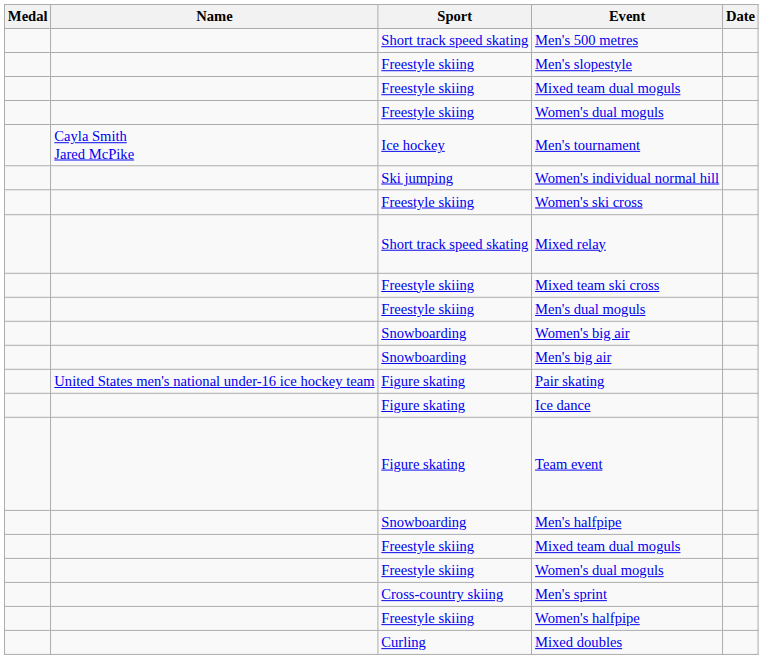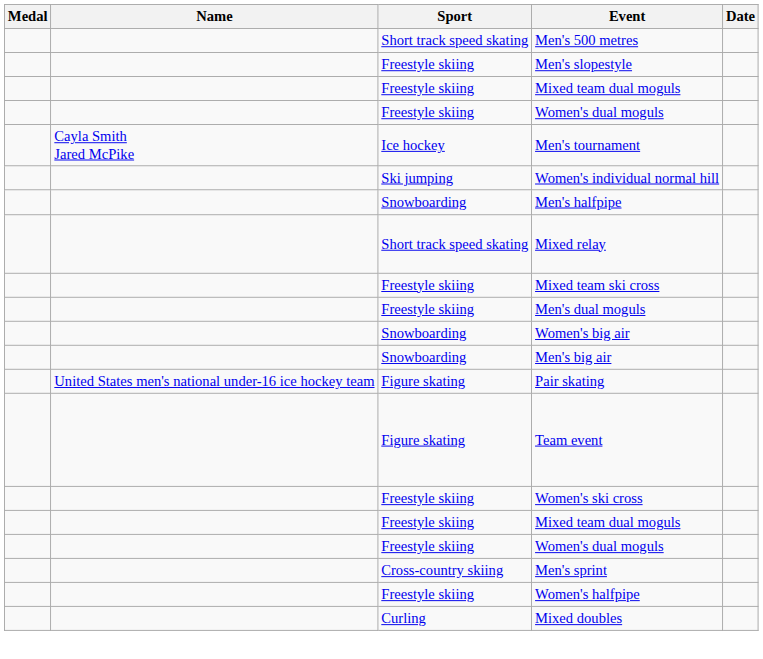 <table class="wikitable sortable" style="font-size:95%;">
 <tr>
 <th>Medal</th>
 <th>Name</th>
 <th>Sport</th>
 <th>Event</th>
 <th>Date</th>
 </tr>
 <tr>
 <td></td>
 <td></td>
 <td><a href='#'>Short track speed skating</a></td>
 <td><a href='#'>Men's 500 metres</a></td>
 <td></td>
 </tr>
 <tr>
 <td></td>
 <td></td>
 <td><a href='#'>Freestyle skiing</a></td>
 <td><a href='#'>Men's slopestyle</a></td>
 <td></td>
 </tr>
 <tr>
 <td></td>
 <td><br></td>
 <td><a href='#'>Freestyle skiing</a></td>
 <td><a href='#'>Mixed team dual moguls</a></td>
 <td></td>
 </tr>
 <tr>
 <td></td>
 <td></td>
 <td><a href='#'>Freestyle skiing</a></td>
 <td><a href='#'>Women's dual moguls</a></td>
 <td></td>
 </tr>
 <tr>
 <td></td>
 <td><a href='#'>Cayla Smith</a><br><a href='#'>Jared McPike</a></td>
 <td><a href='#'>Ice hockey</a></td>
 <td><a href='#'>Men's tournament</a></td>
 <td></td>
 </tr>
 <tr>
 <td></td>
 <td></td>
 <td><a href='#'>Ski jumping</a></td>
 <td><a href='#'>Women's individual normal hill</a></td>
 <td></td>
 </tr>
 <tr>
 <td></td>
 <td></td>
-<td><a href='#'>Freestyle skiing</a></td>
-<td><a href='#'>Women's ski cross</a></td>
+<td><a href='#'>Snowboarding</a></td>
+<td><a href='#'>Men's halfpipe</a></td>
 <td></td>
 </tr>
 <tr>
 <td></td>
 <td><br><br><br></td>
 <td><a href='#'>Short track speed skating</a></td>
 <td><a href='#'>Mixed relay</a></td>
 <td></td>
 </tr>
 <tr>
 <td></td>
 <td><br></td>
 <td><a href='#'>Freestyle skiing</a></td>
 <td><a href='#'>Mixed team ski cross</a></td>
 <td></td>
 </tr>
 <tr>
 <td></td>
 <td></td>
 <td><a href='#'>Freestyle skiing</a></td>
 <td><a href='#'>Men's dual moguls</a></td>
 <td></td>
 </tr>
 <tr>
 <td></td>
 <td></td>
 <td><a href='#'>Snowboarding</a></td>
 <td><a href='#'>Women's big air</a></td>
 <td></td>
 </tr>
 <tr>
 <td></td>
 <td></td>
 <td><a href='#'>Snowboarding</a></td>
 <td><a href='#'>Men's big air</a></td>
 <td></td>
 </tr>
 <tr>
 <td></td>
 <td><a href='#'>United States men's national under-16 ice hockey team</a></td>
 <td><a href='#'>Figure skating</a></td>
 <td><a href='#'>Pair skating</a></td>
 <td></td>
 </tr>
 <tr>
 <td></td>
-<td><br></td>
-<td><a href='#'>Figure skating</a></td>
-<td><a href='#'>Ice dance</a></td>
-<td></td>
-</tr>
-<tr>
-<td></td>
 <td><br><br><br><br><br></td>
 <td><a href='#'>Figure skating</a></td>
 <td><a href='#'>Team event</a></td>
 <td></td>
 </tr>
 <tr>
 <td></td>
 <td></td>
-<td><a href='#'>Snowboarding</a></td>
-<td><a href='#'>Men's halfpipe</a></td>
+<td><a href='#'>Freestyle skiing</a></td>
+<td><a href='#'>Women's ski cross</a></td>
 <td></td>
 </tr>
 <tr>
 <td></td>
 <td><br></td>
 <td><a href='#'>Freestyle skiing</a></td>
 <td><a href='#'>Mixed team dual moguls</a></td>
 <td></td>
 </tr>
 <tr>
 <td></td>
 <td></td>
 <td><a href='#'>Freestyle skiing</a></td>
 <td><a href='#'>Women's dual moguls</a></td>
 <td></td>
 </tr>
 <tr>
 <td></td>
 <td></td>
 <td><a href='#'>Cross-country skiing</a></td>
 <td><a href='#'>Men's sprint</a></td>
 <td></td>
 </tr>
 <tr>
 <td></td>
 <td></td>
 <td><a href='#'>Freestyle skiing</a></td>
 <td><a href='#'>Women's halfpipe</a></td>
 <td></td>
 </tr>
 <tr>
 <td></td>
 <td><br></td>
 <td><a href='#'>Curling</a></td>
 <td><a href='#'>Mixed doubles</a></td>
 <td></td>
 </tr>
 </table>
